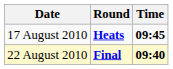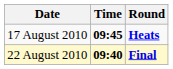 <table class="wikitable">
 <tr>
 <th>Date</th>
+<th>Time</th>
 <th>Round</th>
-<th>Time</th>
 </tr>
 <tr>
 <td>17 August 2010</td>
+<td><strong>09:45</strong></td>
 <td><strong><a href='#'>Heats</a></strong></td>
-<td><strong>09:45</strong></td>
 </tr>
 <tr style=background:lemonchiffon>
 <td>22 August 2010</td>
+<td><strong>09:40</strong></td>
 <td><strong><a href='#'>Final</a></strong></td>
-<td><strong>09:40</strong></td>
 </tr>
 </table>
